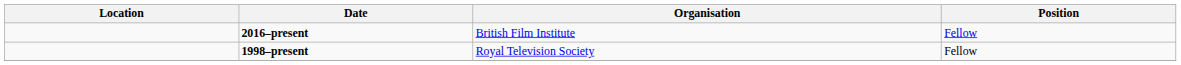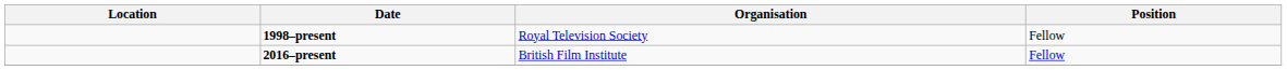 <table class="wikitable" style="width:100%;">
 <tr>
 <th style="width:20%;">Location</th>
 <th style="width:20%;">Date</th>
 <th style="width:40%;">Organisation</th>
 <th style="width:20%;">Position</th>
 </tr>
 <tr>
 <td></td>
+<td><strong>1998–present</strong></td>
+<td><a href='#'>Royal Television Society</a></td>
+<td>Fellow </td>
+</tr>
+<tr>
+<td></td>
 <td><strong>2016–present</strong></td>
 <td><a href='#'>British Film Institute</a></td>
 <td><a href='#'>Fellow</a></td>
 </tr>
 <tr>
-<td></td>
-<td><strong>1998–present</strong></td>
-<td><a href='#'>Royal Television Society</a></td>
-<td>Fellow </td>
-</tr>
-<tr>
 </tr>
 </table>
